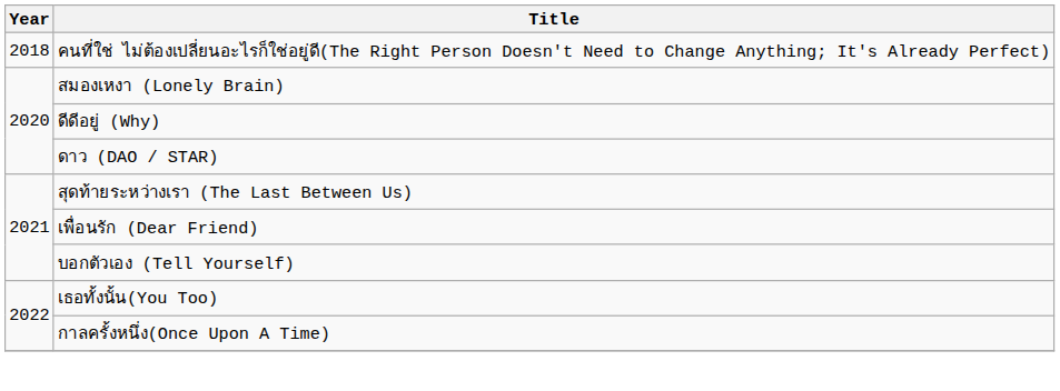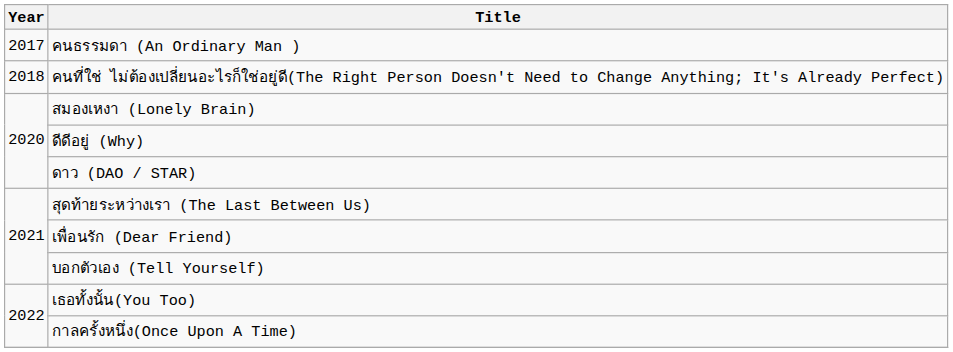 <table class="wikitable">
 <tr>
 <th>Year</th>
 <th>Title</th>
+</tr>
+<tr>
+<td>2017</td>
+<td>คนธรรมดา (An Ordinary Man )</td>
 </tr>
 <tr>
 <td>2018</td>
 <td>คนที่ใช่ ไม่ต้องเปลี่ยนอะไรก็ใช่อยู่ดี(The Right Person Doesn't Need to Change Anything; It's Already Perfect)</td>
 </tr>
 <tr>
 <td rowspan = 3>2020</td>
 <td>สมองเหงา (Lonely Brain)</td>
 </tr>
 <tr>
 <td>ดีดีอยู่ (Why)</td>
 </tr>
 <tr>
 <td>ดาว (DAO / STAR) </td>
 </tr>
 <tr>
 <td rowspan = 3>2021</td>
 <td>สุดท้ายระหว่างเรา (The Last Between Us)</td>
 </tr>
 <tr>
 <td>เพื่อนรัก (Dear Friend) </td>
 </tr>
 <tr>
 <td>บอกตัวเอง (Tell Yourself)</td>
 </tr>
 <tr>
 <td rowspan =2>2022</td>
 <td>เธอทั้งนั้น(You Too)</td>
 </tr>
 <tr>
 <td>กาลครั้งหนึ่ง(Once Upon A Time)</td>
 </tr>
 <tr>
 </tr>
 </table>
